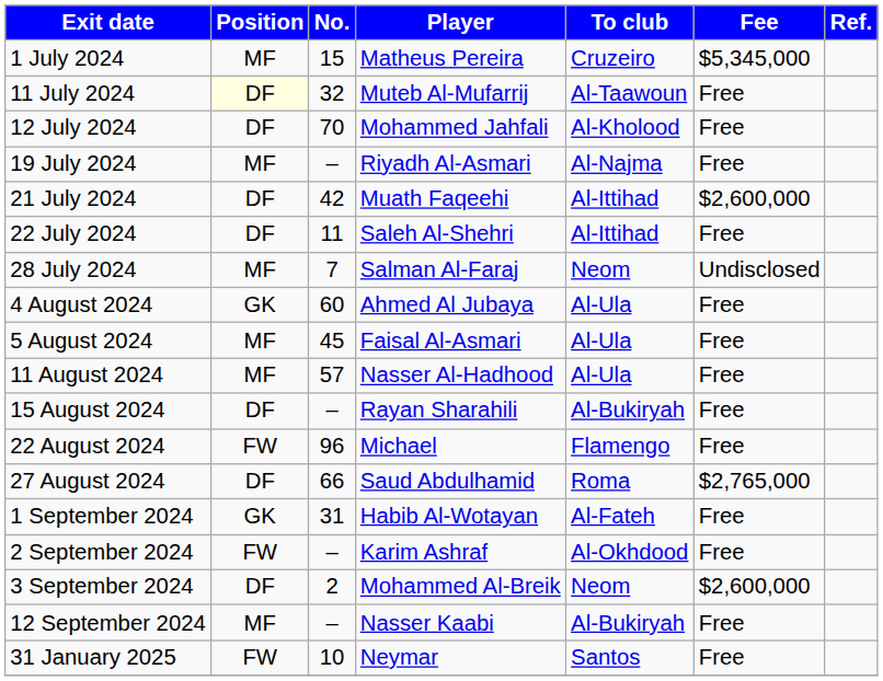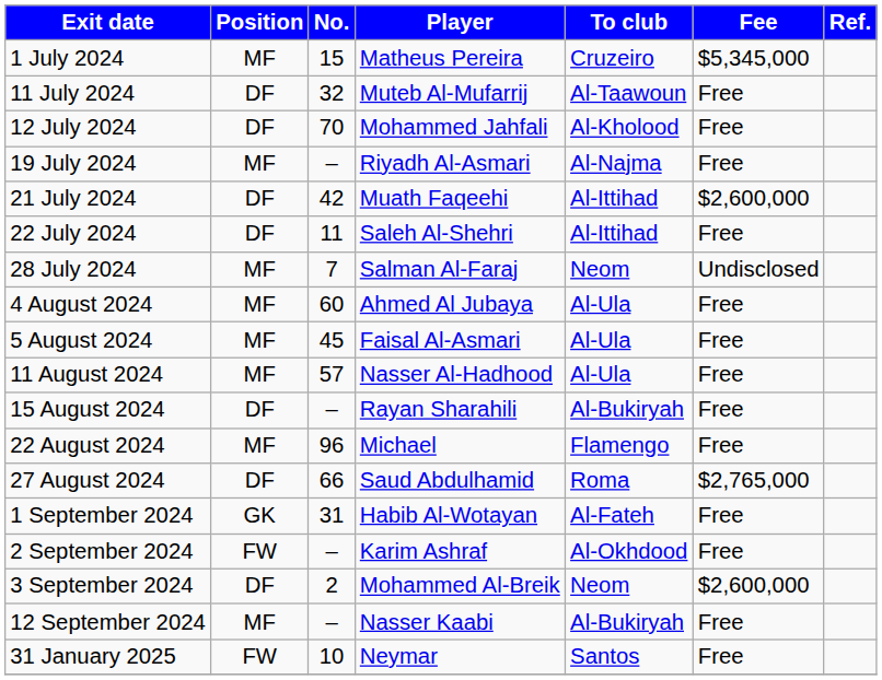 <table class="wikitable sortable">
 <tr>
 <th style="background:blue; color:white;"><strong>Exit date</strong></th>
 <th style="background:blue; color:white;"><strong>Position</strong></th>
 <th style="background:blue; color:white;"><strong>No.</strong></th>
 <th style="background:blue; color:white;"><strong>Player</strong></th>
 <th style="background:blue; color:white;"><strong>To club</strong></th>
 <th style="background:blue; color:white;"><strong>Fee</strong></th>
 <th style="background:blue; color:white;"><strong>Ref.</strong></th>
 </tr>
 <tr>
 <td>1 July 2024</td>
 <td style="text-align:center;">MF</td>
 <td style="text-align:center;">15</td>
 <td style="text-align:left;"> <a href='#'>Matheus Pereira</a></td>
 <td style="text-align:left;"> <a href='#'>Cruzeiro</a></td>
 <td>$5,345,000</td>
 <td></td>
 </tr>
 <tr>
 <td>11 July 2024</td>
-<td style="background: lightyellow; text-align:center;">DF</td>
+<td style="text-align:center;">DF</td>
 <td style="text-align:center;">32</td>
 <td style="text-align:left;"> <a href='#'>Muteb Al-Mufarrij</a></td>
 <td style="text-align:left;"> <a href='#'>Al-Taawoun</a></td>
 <td>Free</td>
 <td></td>
 </tr>
 <tr>
 <td>12 July 2024</td>
 <td style="text-align:center;">DF</td>
 <td style="text-align:center;">70</td>
 <td style="text-align:left;"> <a href='#'>Mohammed Jahfali</a></td>
 <td style="text-align:left;"> <a href='#'>Al-Kholood</a></td>
 <td>Free</td>
 <td></td>
 </tr>
 <tr>
 <td>19 July 2024</td>
 <td style="text-align:center;">MF</td>
 <td style="text-align:center;">–</td>
 <td style="text-align:left;"> <a href='#'>Riyadh Al-Asmari</a></td>
 <td style="text-align:left;"> <a href='#'>Al-Najma</a></td>
 <td>Free</td>
 <td></td>
 </tr>
 <tr>
 <td>21 July 2024</td>
 <td style="text-align:center;">DF</td>
 <td style="text-align:center;">42</td>
 <td style="text-align:left;"> <a href='#'>Muath Faqeehi</a></td>
 <td style="text-align:left;"> <a href='#'>Al-Ittihad</a></td>
 <td>$2,600,000</td>
 <td></td>
 </tr>
 <tr>
 <td>22 July 2024</td>
 <td style="text-align:center;">DF</td>
 <td style="text-align:center;">11</td>
 <td style="text-align:left;"> <a href='#'>Saleh Al-Shehri</a></td>
 <td style="text-align:left;"> <a href='#'>Al-Ittihad</a></td>
 <td>Free</td>
 <td></td>
 </tr>
 <tr>
 <td>28 July 2024</td>
 <td style="text-align:center;">MF</td>
 <td style="text-align:center;">7</td>
 <td style="text-align:left;"> <a href='#'>Salman Al-Faraj</a></td>
 <td style="text-align:left;"> <a href='#'>Neom</a></td>
 <td>Undisclosed</td>
 <td></td>
 </tr>
 <tr>
 <td>4 August 2024</td>
-<td style="text-align:center;">GK</td>
+<td style="text-align:center;">MF</td>
 <td style="text-align:center;">60</td>
 <td style="text-align:left;"> <a href='#'>Ahmed Al Jubaya</a></td>
 <td style="text-align:left;"> <a href='#'>Al-Ula</a></td>
 <td>Free</td>
 <td></td>
 </tr>
 <tr>
 <td>5 August 2024</td>
 <td style="text-align:center;">MF</td>
 <td style="text-align:center;">45</td>
 <td style="text-align:left;"> <a href='#'>Faisal Al-Asmari</a></td>
 <td style="text-align:left;"> <a href='#'>Al-Ula</a></td>
 <td>Free</td>
 <td></td>
 </tr>
 <tr>
 <td>11 August 2024</td>
 <td style="text-align:center;">MF</td>
 <td style="text-align:center;">57</td>
 <td style="text-align:left;"> <a href='#'>Nasser Al-Hadhood</a></td>
 <td style="text-align:left;"> <a href='#'>Al-Ula</a></td>
 <td>Free</td>
 <td></td>
 </tr>
 <tr>
 <td>15 August 2024</td>
 <td style="text-align:center;">DF</td>
 <td style="text-align:center;">–</td>
 <td style="text-align:left;"> <a href='#'>Rayan Sharahili</a></td>
 <td style="text-align:left;"> <a href='#'>Al-Bukiryah</a></td>
 <td>Free</td>
 <td></td>
 </tr>
 <tr>
 <td>22 August 2024</td>
-<td style="text-align:center;">FW</td>
+<td style="text-align:center;">MF</td>
 <td style="text-align:center;">96</td>
 <td style="text-align:left;"> <a href='#'>Michael</a></td>
 <td style="text-align:left;"> <a href='#'>Flamengo</a></td>
 <td>Free</td>
 <td></td>
 </tr>
 <tr>
 <td>27 August 2024</td>
 <td style="text-align:center;">DF</td>
 <td style="text-align:center;">66</td>
 <td style="text-align:left;"> <a href='#'>Saud Abdulhamid</a></td>
 <td style="text-align:left;"> <a href='#'>Roma</a></td>
 <td>$2,765,000</td>
 <td></td>
 </tr>
 <tr>
 <td>1 September 2024</td>
 <td style="text-align:center;">GK</td>
 <td style="text-align:center;">31</td>
 <td style="text-align:left;"> <a href='#'>Habib Al-Wotayan</a></td>
 <td style="text-align:left;"> <a href='#'>Al-Fateh</a></td>
 <td>Free</td>
 <td></td>
 </tr>
 <tr>
 <td>2 September 2024</td>
 <td style="text-align:center;">FW</td>
 <td style="text-align:center;">–</td>
 <td style="text-align:left;"> <a href='#'>Karim Ashraf</a></td>
 <td style="text-align:left;"> <a href='#'>Al-Okhdood</a></td>
 <td>Free</td>
 <td></td>
 </tr>
 <tr>
 <td>3 September 2024</td>
 <td style="text-align:center;">DF</td>
 <td style="text-align:center;">2</td>
 <td style="text-align:left;"> <a href='#'>Mohammed Al-Breik</a></td>
 <td style="text-align:left;"> <a href='#'>Neom</a></td>
 <td>$2,600,000</td>
 <td></td>
 </tr>
 <tr>
 <td>12 September 2024</td>
 <td style="text-align:center;">MF</td>
 <td style="text-align:center;">–</td>
 <td style="text-align:left;"> <a href='#'>Nasser Kaabi</a></td>
 <td style="text-align:left;"> <a href='#'>Al-Bukiryah</a></td>
 <td>Free</td>
 <td></td>
 </tr>
 <tr>
 <td>31 January 2025</td>
 <td style="text-align:center;">FW</td>
 <td style="text-align:center;">10</td>
 <td style="text-align:left;"> <a href='#'>Neymar</a></td>
 <td style="text-align:left;"> <a href='#'>Santos</a></td>
 <td>Free</td>
 <td></td>
 </tr>
 <tr>
 </tr>
 </table>
